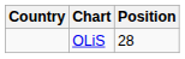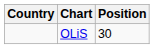 <table class="wikitable">
 <tr>
 <th>Country</th>
 <th>Chart</th>
 <th>Position</th>
 </tr>
 <tr>
 <td></td>
 <td><a href='#'>OLiS</a></td>
-<td>28</td>
+<td>30</td>
 </tr>
 </table>
